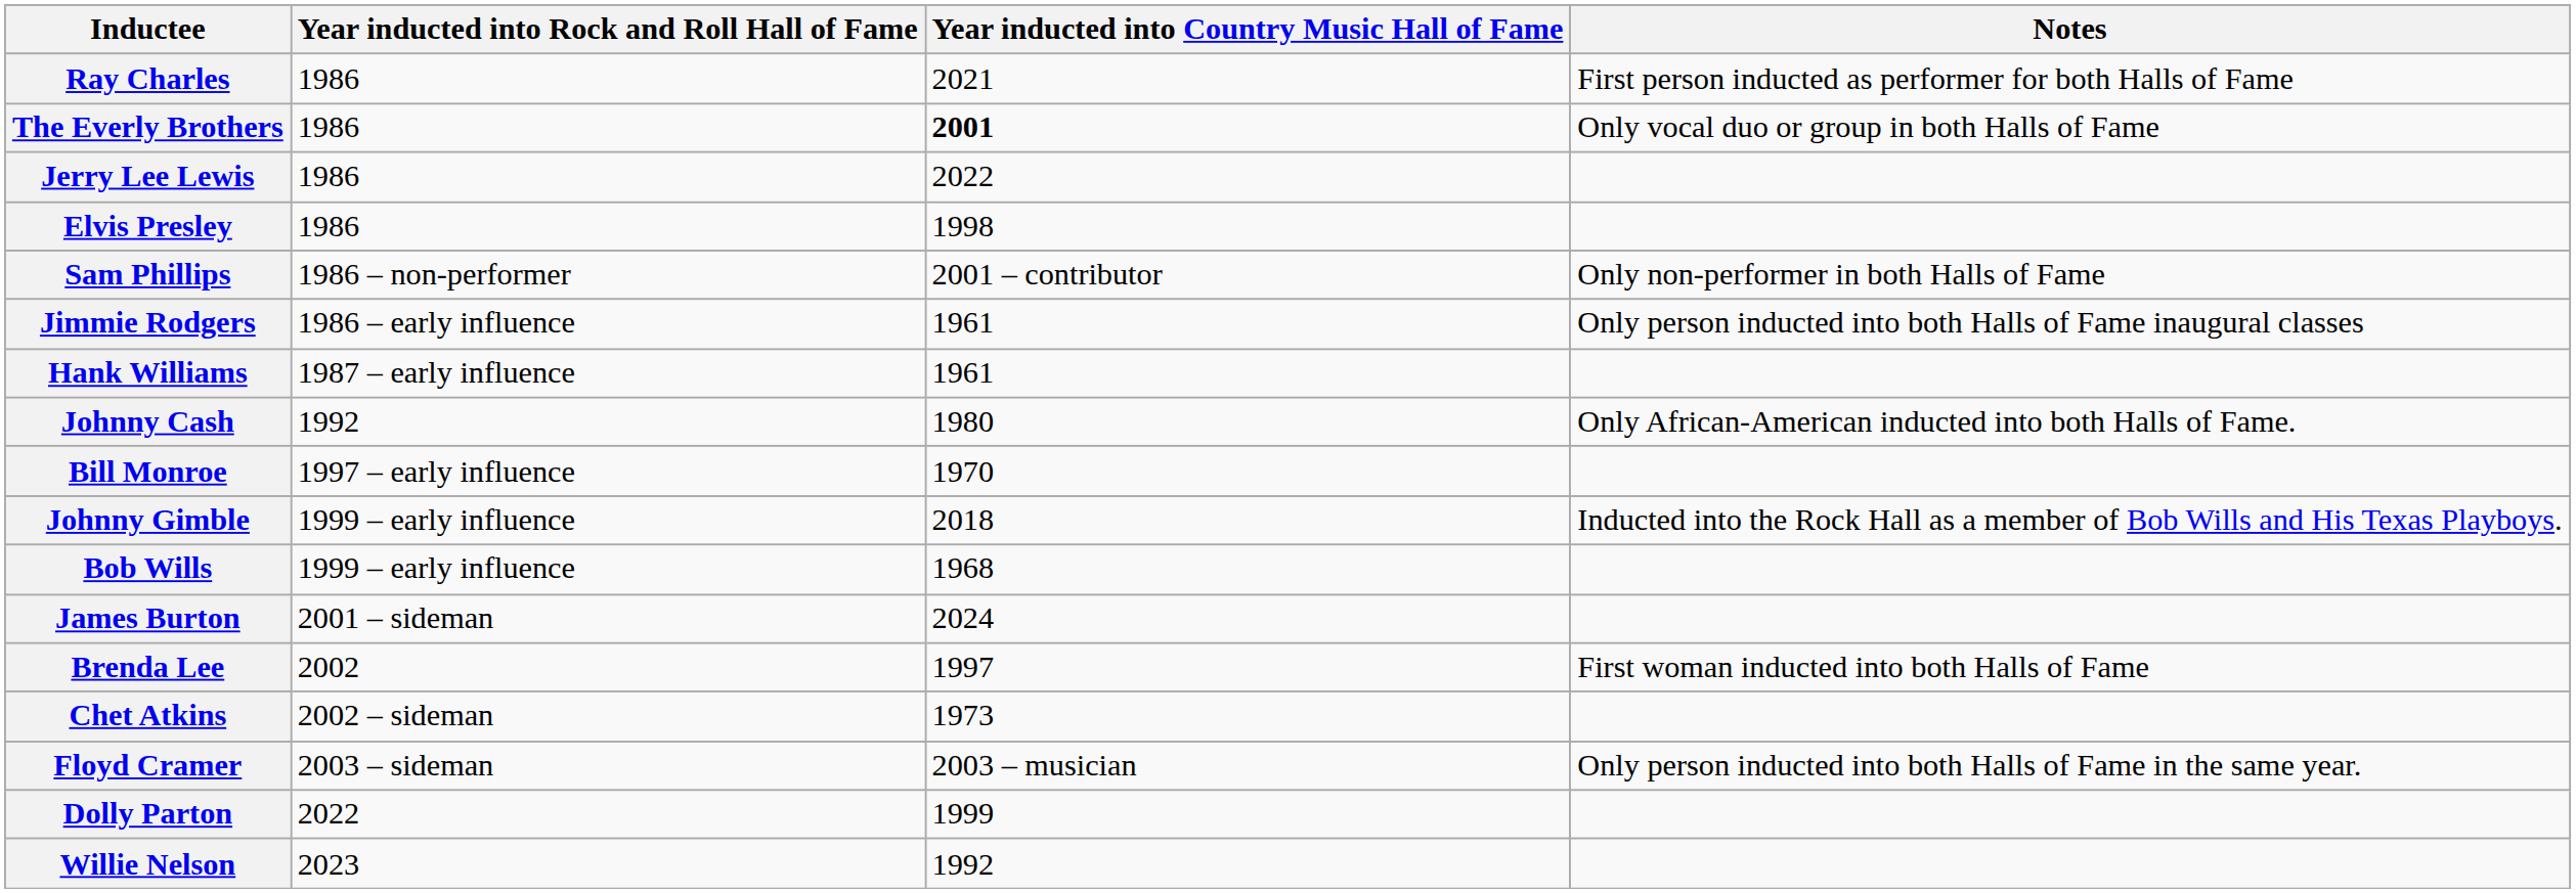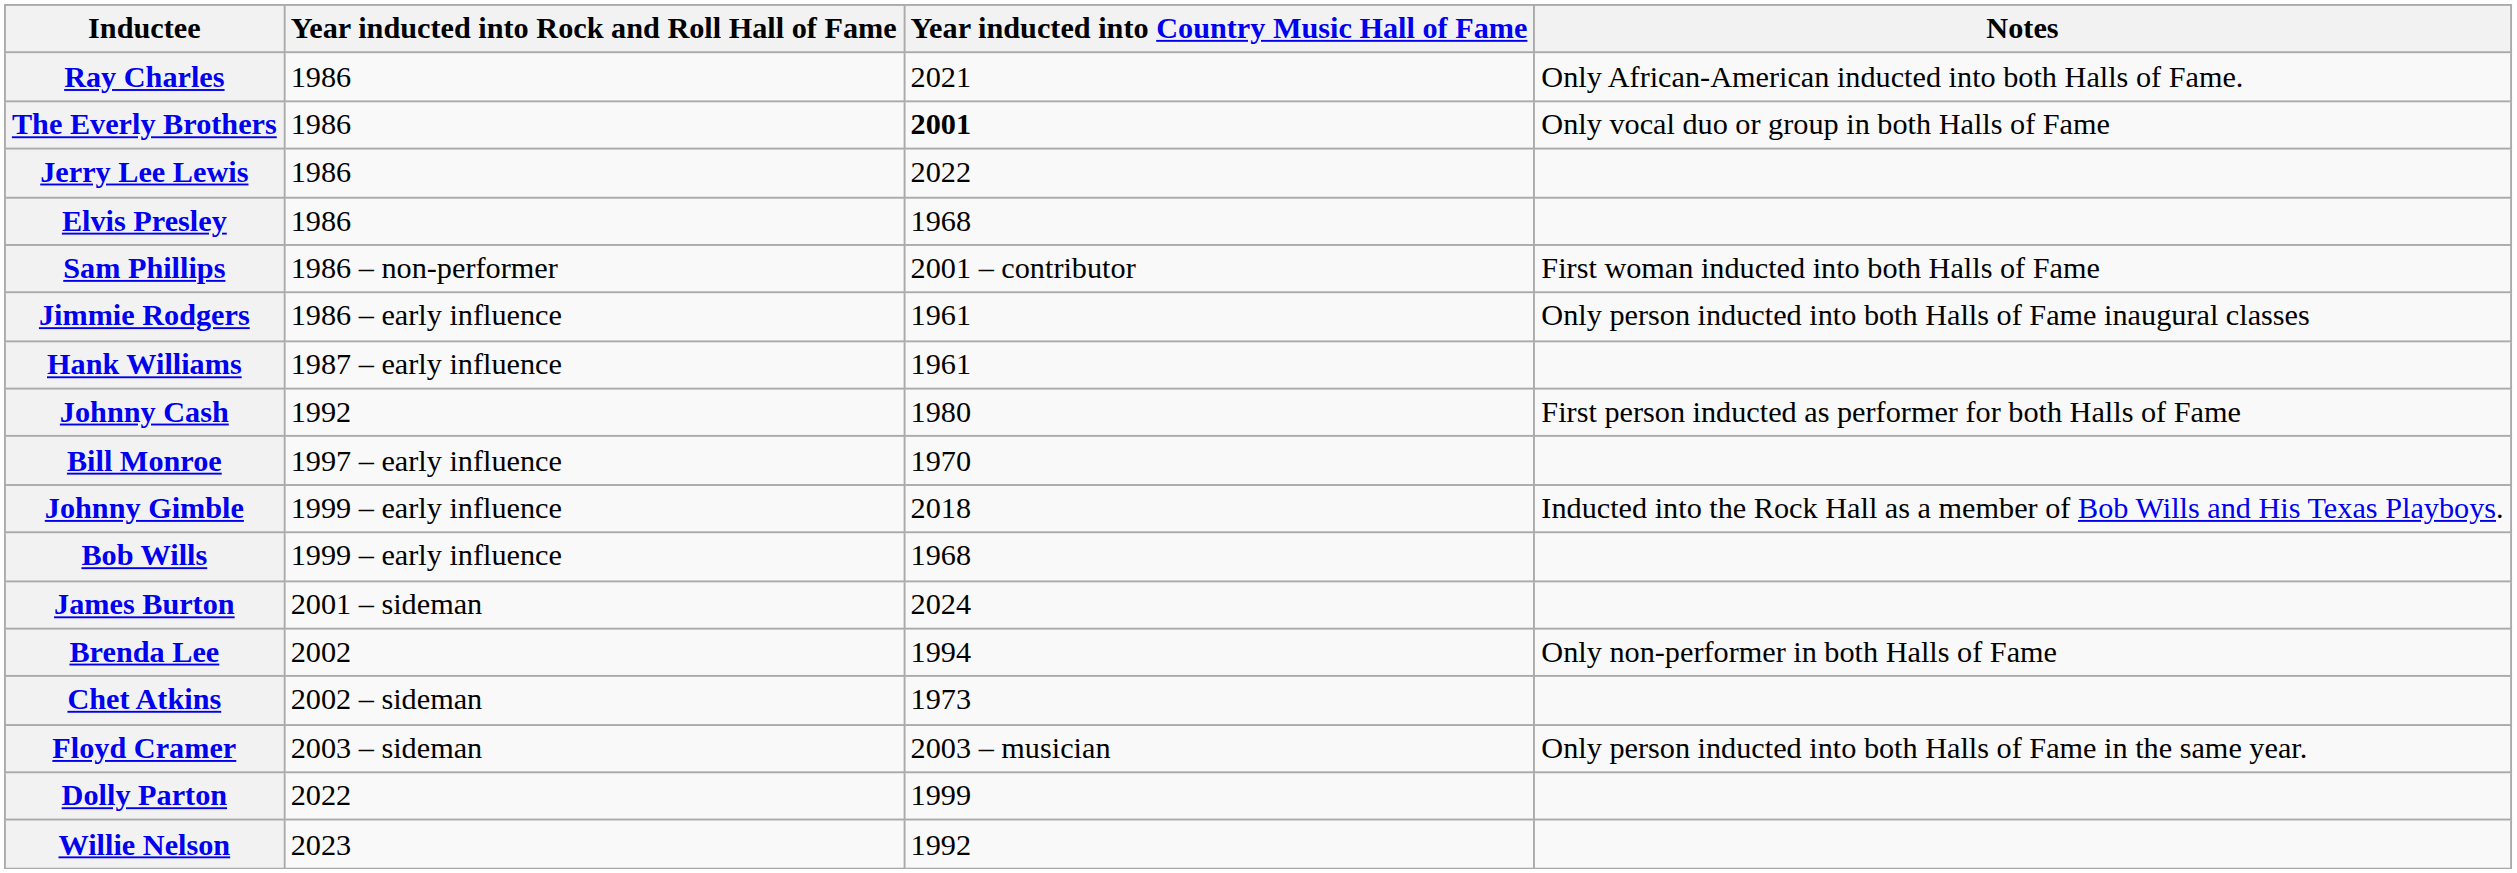 <table role="Rock and Roll Hall of Fame inductees also in the Country Music Hall of Fame" class="wikitable mw-collapsible mw-collapsed">
 <tr>
 <th scope="col">Inductee</th>
 <th scope="col">Year inducted into Rock and Roll Hall of Fame</th>
 <th scope="col">Year inducted into <a href='#'>Country Music Hall of Fame</a></th>
 <th scope="col">Notes</th>
 </tr>
 <tr>
 <th scope="row"><a href='#'>Ray Charles</a></th>
 <td>1986</td>
 <td>2021</td>
-<td>First person inducted as performer for both Halls of Fame</td>
+<td>Only African-American inducted into both Halls of Fame.</td>
 </tr>
 <tr>
 <th scope="row"><a href='#'>The Everly Brothers</a></th>
 <td>1986</td>
 <td><strong>2001</strong></td>
 <td>Only vocal duo or group in both Halls of Fame</td>
 </tr>
 <tr>
 <th scope="row"><a href='#'>Jerry Lee Lewis</a></th>
 <td>1986</td>
 <td>2022</td>
 <td></td>
 </tr>
 <tr>
 <th scope="row"><a href='#'>Elvis Presley</a></th>
 <td>1986</td>
-<td>1998</td>
+<td>1968</td>
 <td></td>
 </tr>
 <tr>
 <th scope="row"><a href='#'>Sam Phillips</a></th>
 <td>1986 – non-performer</td>
 <td>2001 – contributor</td>
-<td>Only non-performer in both Halls of Fame</td>
+<td>First woman inducted into both Halls of Fame</td>
 </tr>
 <tr>
 <th scope="row"><a href='#'>Jimmie Rodgers</a></th>
 <td>1986 – early influence</td>
 <td>1961</td>
 <td>Only person inducted into both Halls of Fame inaugural classes</td>
 </tr>
 <tr>
 <th scope="row"><a href='#'>Hank Williams</a></th>
 <td>1987 – early influence</td>
 <td>1961</td>
 <td></td>
 </tr>
 <tr>
 <th scope="row"><a href='#'>Johnny Cash</a></th>
 <td>1992</td>
 <td>1980</td>
-<td>Only African-American inducted into both Halls of Fame.</td>
+<td>First person inducted as performer for both Halls of Fame</td>
 </tr>
 <tr>
 <th scope="row"><a href='#'>Bill Monroe</a></th>
 <td>1997 – early influence</td>
 <td>1970</td>
 <td></td>
 </tr>
 <tr>
 <th scope="row"><a href='#'>Johnny Gimble</a></th>
 <td>1999 – early influence</td>
 <td>2018</td>
 <td>Inducted into the Rock Hall as a member of <a href='#'>Bob Wills and His Texas Playboys</a>.</td>
 </tr>
 <tr>
 <th scope="row"><a href='#'>Bob Wills</a></th>
 <td>1999 – early influence</td>
 <td>1968</td>
 <td></td>
 </tr>
 <tr>
 <th scope="row"><a href='#'>James Burton</a></th>
 <td>2001 – sideman</td>
 <td>2024</td>
 <td></td>
 </tr>
 <tr>
 <th scope="row"><a href='#'>Brenda Lee</a></th>
 <td>2002</td>
-<td>1997</td>
-<td>First woman inducted into both Halls of Fame</td>
+<td>1994</td>
+<td>Only non-performer in both Halls of Fame</td>
 </tr>
 <tr>
 <th scope="row"><a href='#'>Chet Atkins</a></th>
 <td>2002 – sideman</td>
 <td>1973</td>
 <td></td>
 </tr>
 <tr>
 <th scope="row"><a href='#'>Floyd Cramer</a></th>
 <td>2003 – sideman</td>
 <td>2003 – musician</td>
 <td>Only person inducted into both Halls of Fame in the same year.</td>
 </tr>
 <tr>
 <th scope="row"><a href='#'>Dolly Parton</a></th>
 <td>2022</td>
 <td>1999</td>
 <td></td>
 </tr>
 <tr>
 <th scope="row"><a href='#'>Willie Nelson</a></th>
 <td>2023</td>
 <td>1992</td>
 <td></td>
 </tr>
 </table>
